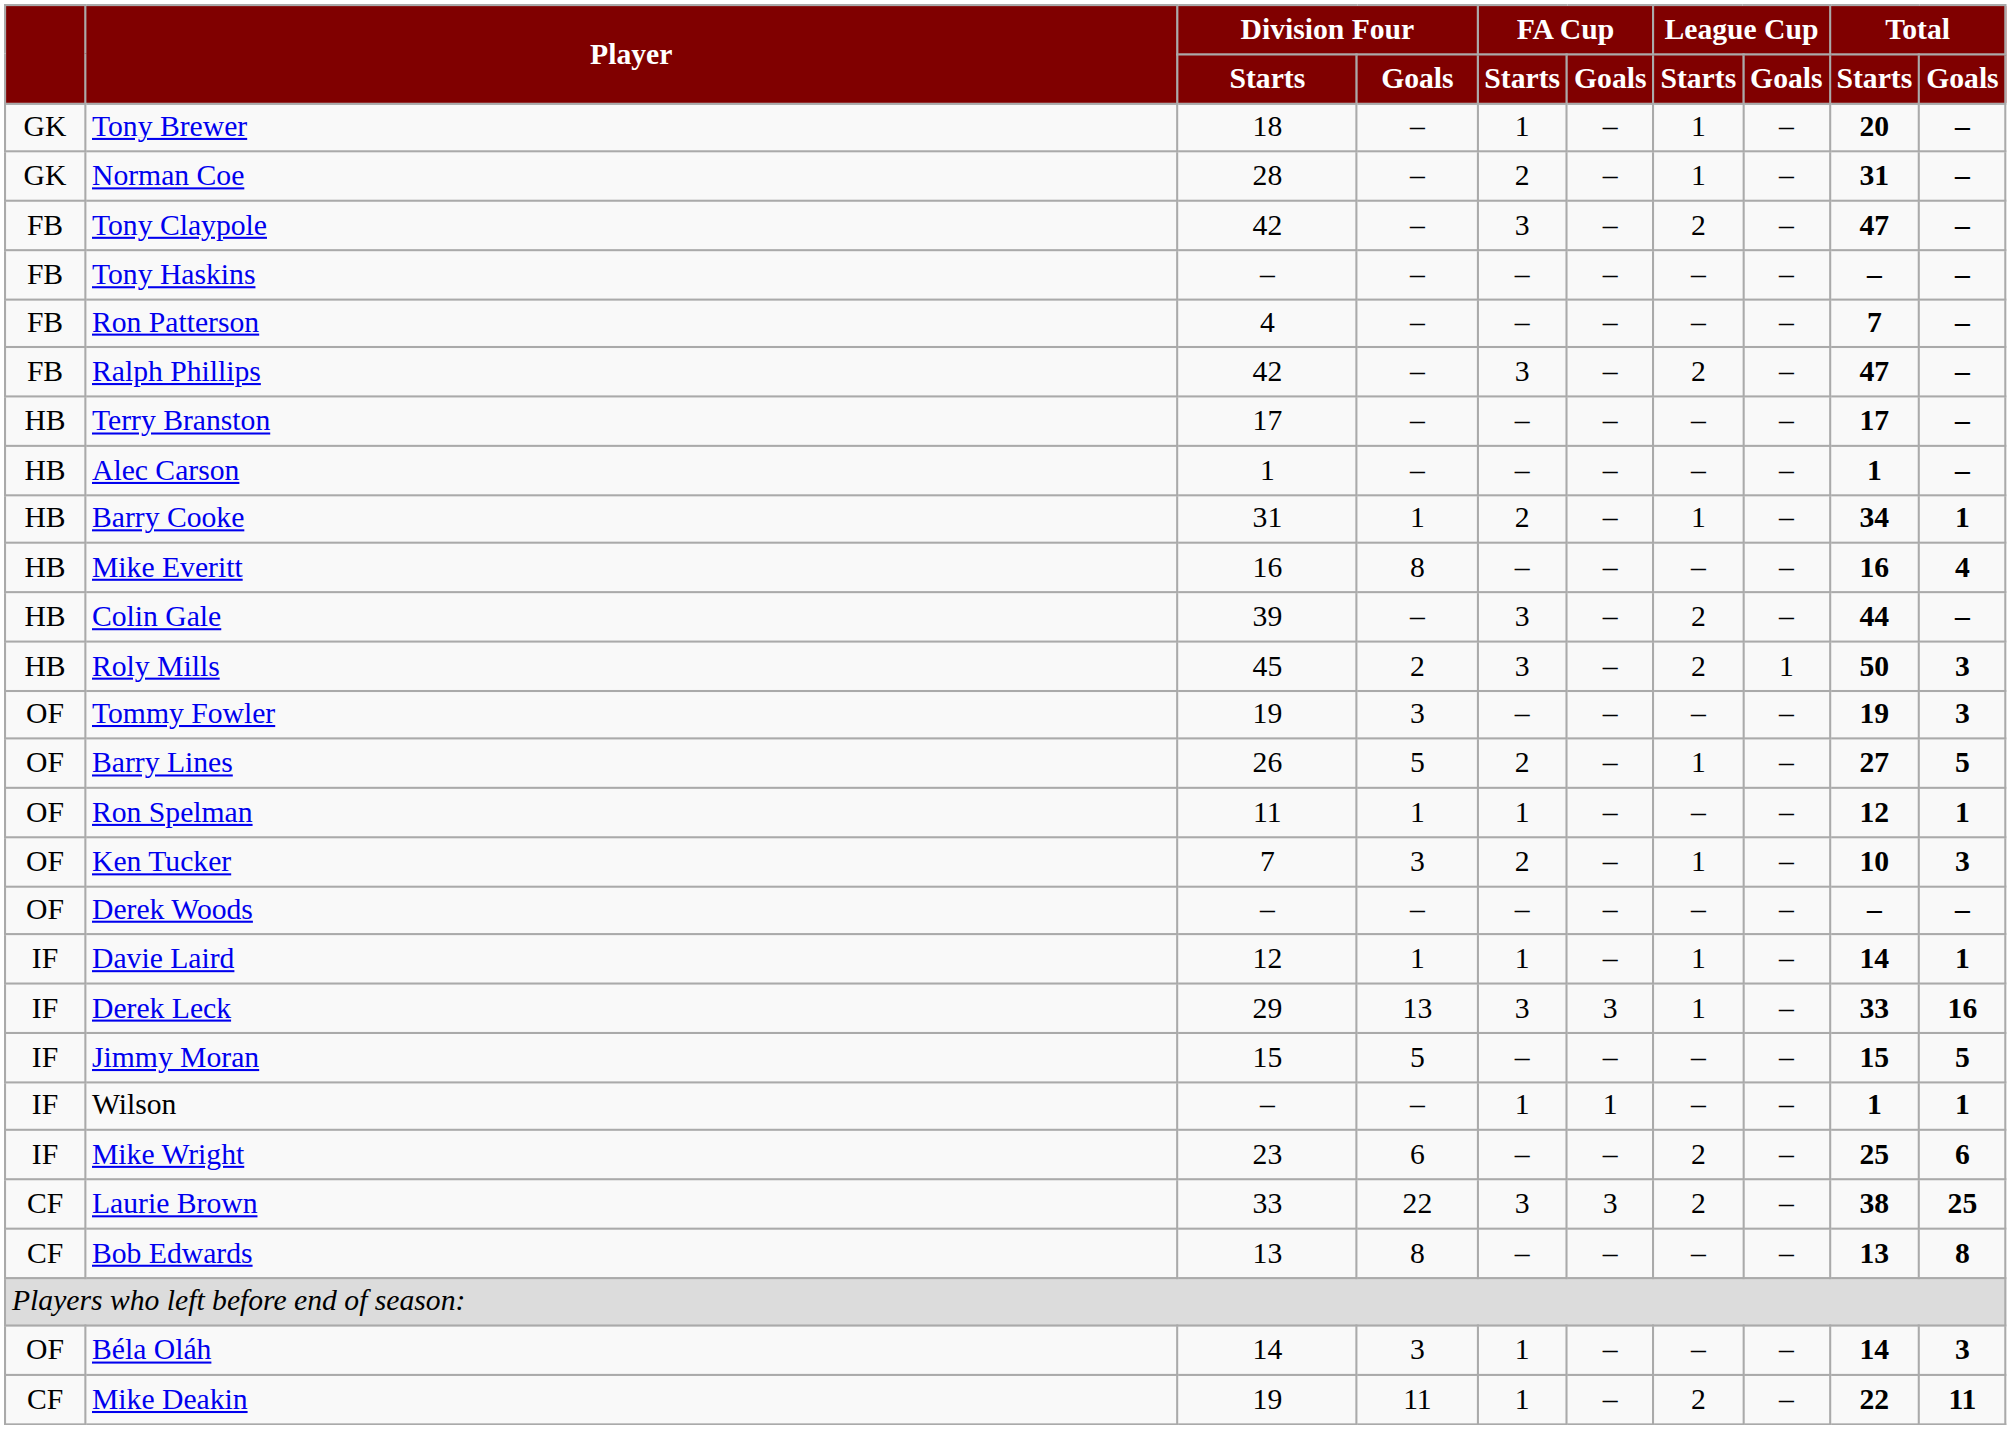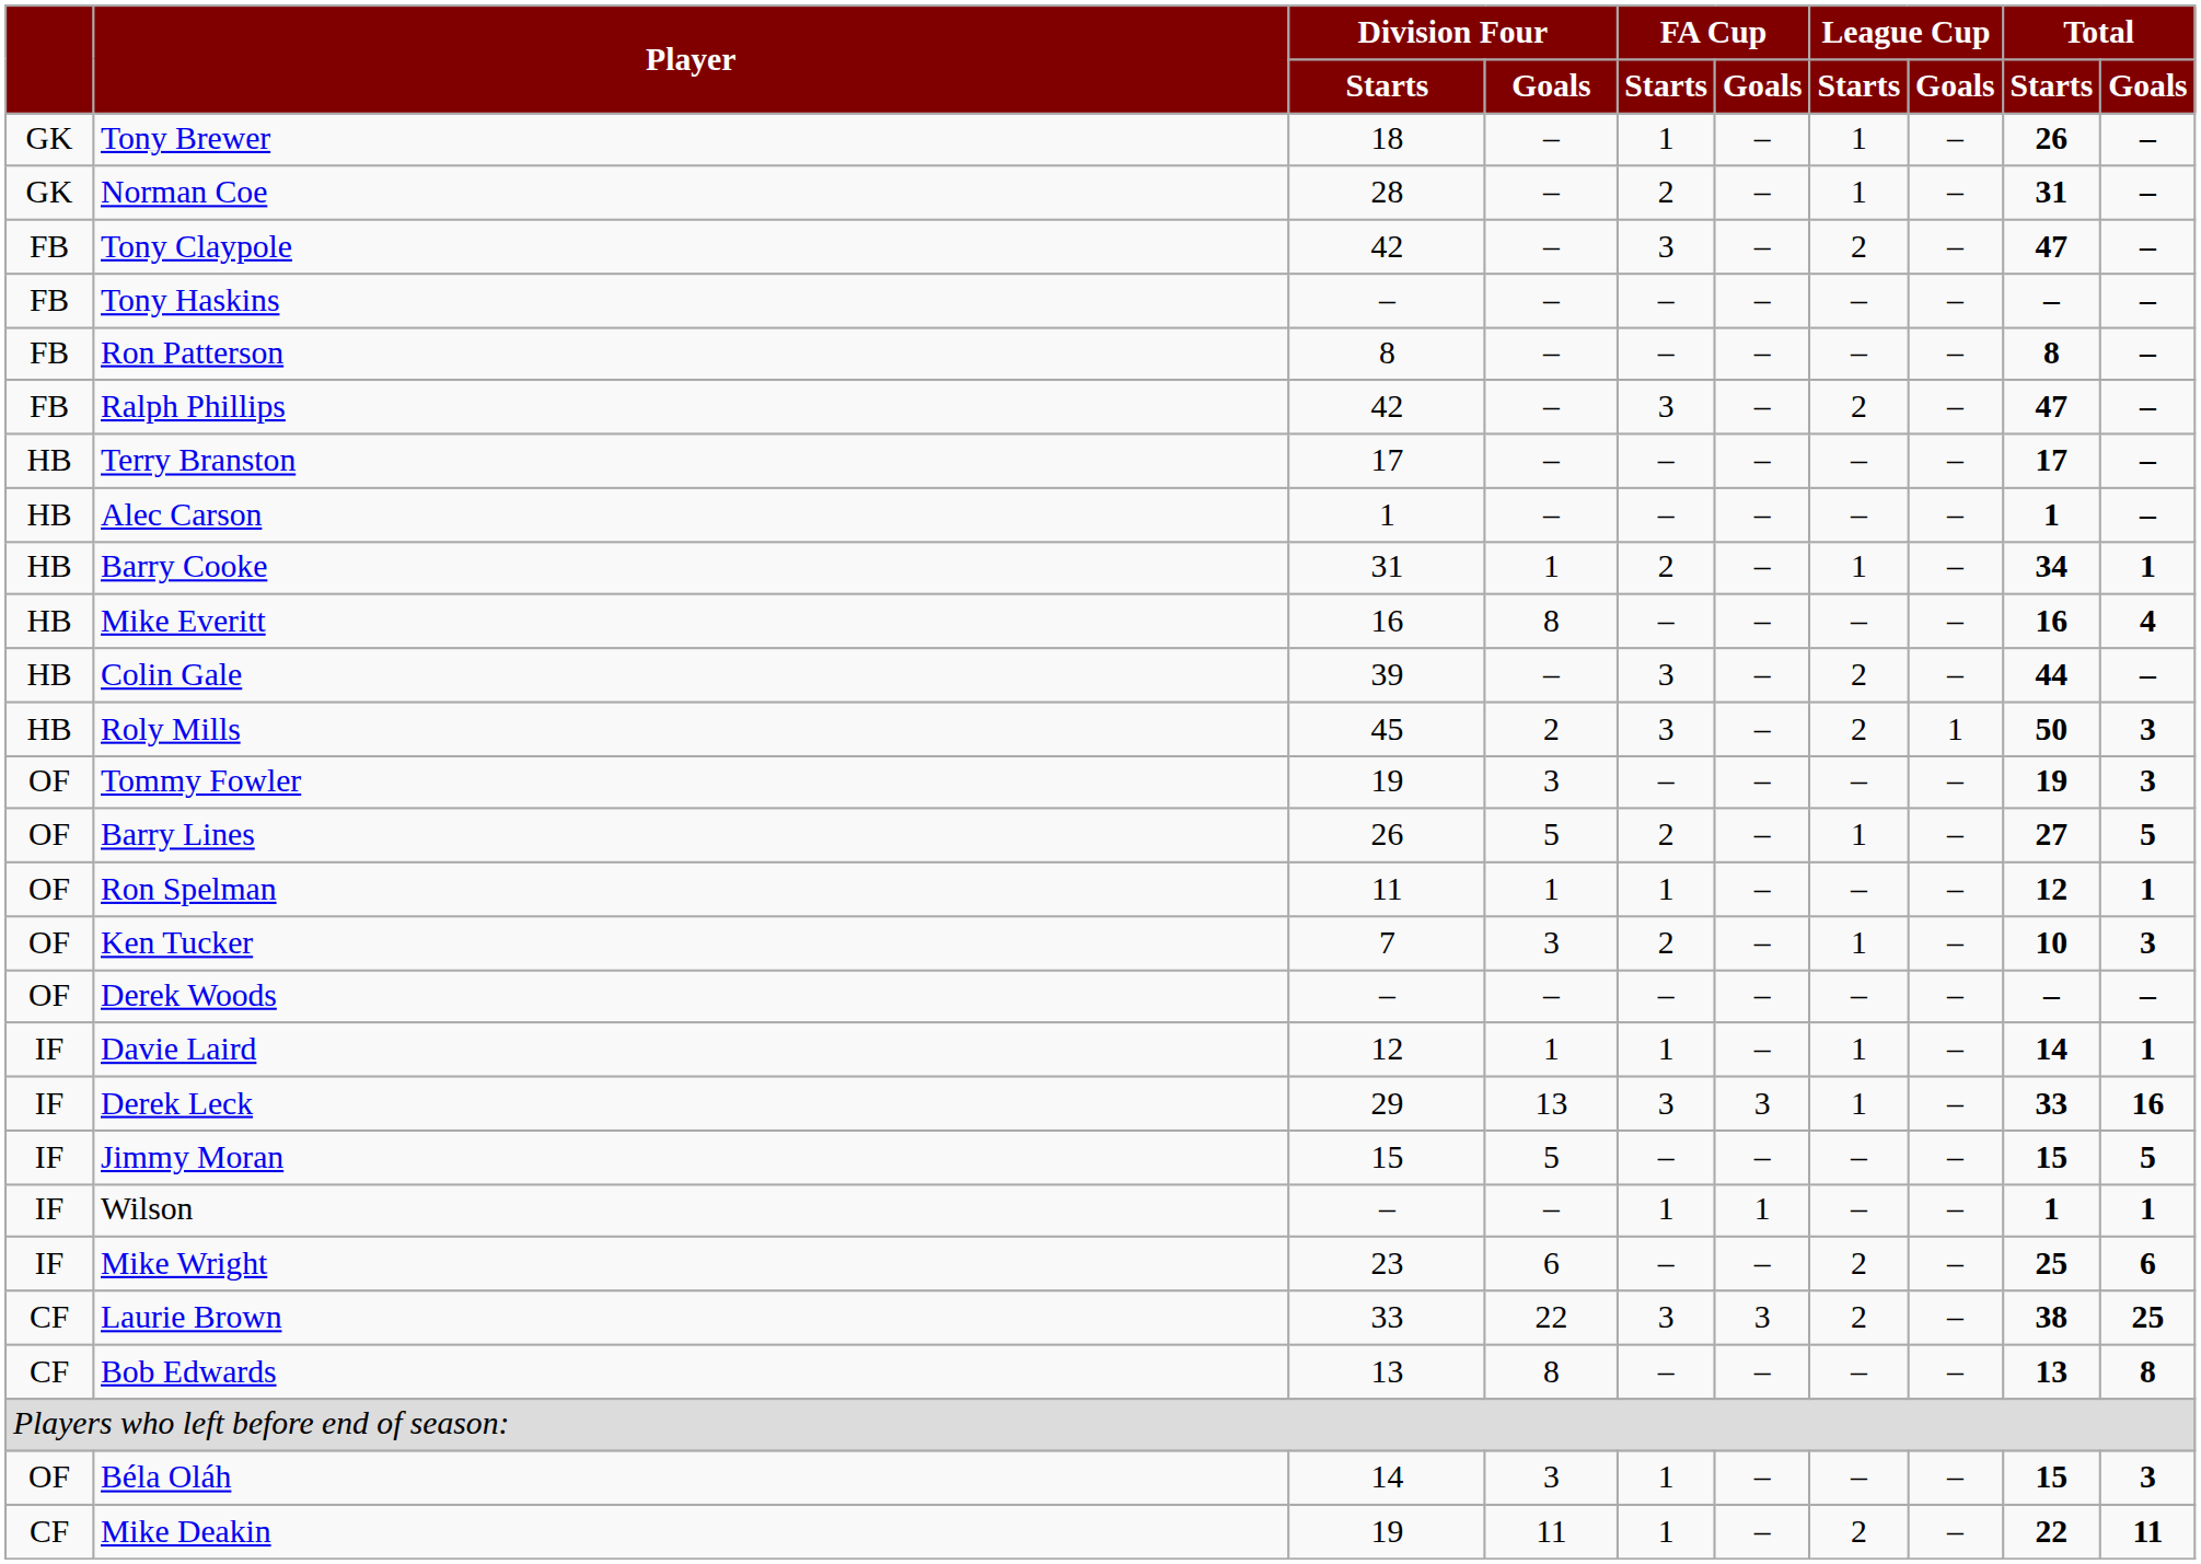 <table class="wikitable"  style="text-align:center; font-size:90%; width:49%;">
 <tr>
 <th rowspan="2" style="background:maroon; color:white;  width: 4%"></th>
 <th rowspan="2" style="background:maroon; color:white; ">Player</th>
 <th colspan="2" style="background:maroon; color:white; ">Division Four</th>
 <th colspan="2" style="background:maroon; color:white; ">FA Cup</th>
 <th colspan="2" style="background:maroon; color:white; ">League Cup</th>
 <th colspan="2" style="background:maroon; color:white; ">Total</th>
 </tr>
 <tr>
 <th style="background:maroon; color:white;  width: 9%;">Starts</th>
 <th style="background:maroon; color:white;  width: 6%;">Goals</th>
 <th style="background:maroon; color:white;  width: 4%;">Starts</th>
 <th style="background:maroon; color:white;  width: 4%;">Goals</th>
 <th style="background:maroon; color:white;  width: 4%;">Starts</th>
 <th style="background:maroon; color:white;  width: 4%;">Goals</th>
 <th style="background:maroon; color:white;  width: 4%;">Starts</th>
 <th style="background:maroon; color:white;  width: 4%;">Goals</th>
 </tr>
 <tr>
 <td>GK</td>
 <td style="text-align:left;"><a href='#'>Tony Brewer</a></td>
 <td>18</td>
 <td>–</td>
 <td>1</td>
 <td>–</td>
 <td>1</td>
 <td>–</td>
-<td><strong>20</strong></td>
+<td><strong>26</strong></td>
 <td><strong>–</strong></td>
 </tr>
 <tr>
 <td>GK</td>
 <td style="text-align:left;"><a href='#'>Norman Coe</a></td>
 <td>28</td>
 <td>–</td>
 <td>2</td>
 <td>–</td>
 <td>1</td>
 <td>–</td>
 <td><strong>31</strong></td>
 <td><strong>–</strong></td>
 </tr>
 <tr>
 <td>FB</td>
 <td style="text-align:left;"><a href='#'>Tony Claypole</a></td>
 <td>42</td>
 <td>–</td>
 <td>3</td>
 <td>–</td>
 <td>2</td>
 <td>–</td>
 <td><strong>47</strong></td>
 <td><strong>–</strong></td>
 </tr>
 <tr>
 <td>FB</td>
 <td style="text-align:left;"><a href='#'>Tony Haskins</a></td>
 <td>–</td>
 <td>–</td>
 <td>–</td>
 <td>–</td>
 <td>–</td>
 <td>–</td>
 <td><strong>–</strong></td>
 <td><strong>–</strong></td>
 </tr>
 <tr>
 <td>FB</td>
 <td style="text-align:left;"><a href='#'>Ron Patterson</a></td>
-<td>4</td>
+<td>8</td>
 <td>–</td>
 <td>–</td>
 <td>–</td>
 <td>–</td>
 <td>–</td>
-<td><strong>7</strong></td>
+<td><strong>8</strong></td>
 <td><strong>–</strong></td>
 </tr>
 <tr>
 <td>FB</td>
 <td style="text-align:left;"><a href='#'>Ralph Phillips</a></td>
 <td>42</td>
 <td>–</td>
 <td>3</td>
 <td>–</td>
 <td>2</td>
 <td>–</td>
 <td><strong>47</strong></td>
 <td><strong>–</strong></td>
 </tr>
 <tr>
 <td>HB</td>
 <td style="text-align:left;"><a href='#'>Terry Branston</a></td>
 <td>17</td>
 <td>–</td>
 <td>–</td>
 <td>–</td>
 <td>–</td>
 <td>–</td>
 <td><strong>17</strong></td>
 <td><strong>–</strong></td>
 </tr>
 <tr>
 <td>HB</td>
 <td style="text-align:left;"><a href='#'>Alec Carson</a></td>
 <td>1</td>
 <td>–</td>
 <td>–</td>
 <td>–</td>
 <td>–</td>
 <td>–</td>
 <td><strong>1</strong></td>
 <td><strong>–</strong></td>
 </tr>
 <tr>
 <td>HB</td>
 <td style="text-align:left;"><a href='#'>Barry Cooke</a></td>
 <td>31</td>
 <td>1</td>
 <td>2</td>
 <td>–</td>
 <td>1</td>
 <td>–</td>
 <td><strong>34</strong></td>
 <td><strong>1</strong></td>
 </tr>
 <tr>
 <td>HB</td>
 <td style="text-align:left;"><a href='#'>Mike Everitt</a></td>
 <td>16</td>
 <td>8</td>
 <td>–</td>
 <td>–</td>
 <td>–</td>
 <td>–</td>
 <td><strong>16</strong></td>
 <td><strong>4</strong></td>
 </tr>
 <tr>
 <td>HB</td>
 <td style="text-align:left;"><a href='#'>Colin Gale</a></td>
 <td>39</td>
 <td>–</td>
 <td>3</td>
 <td>–</td>
 <td>2</td>
 <td>–</td>
 <td><strong>44</strong></td>
 <td><strong>–</strong></td>
 </tr>
 <tr>
 <td>HB</td>
 <td style="text-align:left;"><a href='#'>Roly Mills</a></td>
 <td>45</td>
 <td>2</td>
 <td>3</td>
 <td>–</td>
 <td>2</td>
 <td>1</td>
 <td><strong>50</strong></td>
 <td><strong>3</strong></td>
 </tr>
 <tr>
 <td>OF</td>
 <td style="text-align:left;"><a href='#'>Tommy Fowler</a></td>
 <td>19</td>
 <td>3</td>
 <td>–</td>
 <td>–</td>
 <td>–</td>
 <td>–</td>
 <td><strong>19</strong></td>
 <td><strong>3</strong></td>
 </tr>
 <tr>
 <td>OF</td>
 <td style="text-align:left;"><a href='#'>Barry Lines</a></td>
 <td>26</td>
 <td>5</td>
 <td>2</td>
 <td>–</td>
 <td>1</td>
 <td>–</td>
 <td><strong>27</strong></td>
 <td><strong>5</strong></td>
 </tr>
 <tr>
 <td>OF</td>
 <td style="text-align:left;"><a href='#'>Ron Spelman</a></td>
 <td>11</td>
 <td>1</td>
 <td>1</td>
 <td>–</td>
 <td>–</td>
 <td>–</td>
 <td><strong>12</strong></td>
 <td><strong>1</strong></td>
 </tr>
 <tr>
 <td>OF</td>
 <td style="text-align:left;"><a href='#'>Ken Tucker</a></td>
 <td>7</td>
 <td>3</td>
 <td>2</td>
 <td>–</td>
 <td>1</td>
 <td>–</td>
 <td><strong>10</strong></td>
 <td><strong>3</strong></td>
 </tr>
 <tr>
 <td>OF</td>
 <td style="text-align:left;"><a href='#'>Derek Woods</a></td>
 <td>–</td>
 <td>–</td>
 <td>–</td>
 <td>–</td>
 <td>–</td>
 <td>–</td>
 <td><strong>–</strong></td>
 <td><strong>–</strong></td>
 </tr>
 <tr>
 <td>IF</td>
 <td style="text-align:left;"><a href='#'>Davie Laird</a></td>
 <td>12</td>
 <td>1</td>
 <td>1</td>
 <td>–</td>
 <td>1</td>
 <td>–</td>
 <td><strong>14</strong></td>
 <td><strong>1</strong></td>
 </tr>
 <tr>
 <td>IF</td>
 <td style="text-align:left;"><a href='#'>Derek Leck</a></td>
 <td>29</td>
 <td>13</td>
 <td>3</td>
 <td>3</td>
 <td>1</td>
 <td>–</td>
 <td><strong>33</strong></td>
 <td><strong>16</strong></td>
 </tr>
 <tr>
 <td>IF</td>
 <td style="text-align:left;"><a href='#'>Jimmy Moran</a></td>
 <td>15</td>
 <td>5</td>
 <td>–</td>
 <td>–</td>
 <td>–</td>
 <td>–</td>
 <td><strong>15</strong></td>
 <td><strong>5</strong></td>
 </tr>
 <tr>
 <td>IF</td>
 <td style="text-align:left;">Wilson</td>
 <td>–</td>
 <td>–</td>
 <td>1</td>
 <td>1</td>
 <td>–</td>
 <td>–</td>
 <td><strong>1</strong></td>
 <td><strong>1</strong></td>
 </tr>
 <tr>
 <td>IF</td>
 <td style="text-align:left;"><a href='#'>Mike Wright</a></td>
 <td>23</td>
 <td>6</td>
 <td>–</td>
 <td>–</td>
 <td>2</td>
 <td>–</td>
 <td><strong>25</strong></td>
 <td><strong>6</strong></td>
 </tr>
 <tr>
 <td>CF</td>
 <td style="text-align:left;"><a href='#'>Laurie Brown</a></td>
 <td>33</td>
 <td>22</td>
 <td>3</td>
 <td>3</td>
 <td>2</td>
 <td>–</td>
 <td><strong>38</strong></td>
 <td><strong>25</strong></td>
 </tr>
 <tr>
 <td>CF</td>
 <td style="text-align:left;"><a href='#'>Bob Edwards</a></td>
 <td>13</td>
 <td>8</td>
 <td>–</td>
 <td>–</td>
 <td>–</td>
 <td>–</td>
 <td><strong>13</strong></td>
 <td><strong>8</strong></td>
 </tr>
 <tr>
 <td colspan="20" style="background:#dcdcdc; text-align:left;"><em>Players who left before end of season:</em></td>
 </tr>
 <tr>
 <td>OF</td>
 <td style="text-align:left;"><a href='#'>Béla Oláh</a></td>
 <td>14</td>
 <td>3</td>
 <td>1</td>
 <td>–</td>
 <td>–</td>
 <td>–</td>
-<td><strong>14</strong></td>
+<td><strong>15</strong></td>
 <td><strong>3</strong></td>
 </tr>
 <tr>
 <td>CF</td>
 <td style="text-align:left;"><a href='#'>Mike Deakin</a></td>
 <td>19</td>
 <td>11</td>
 <td>1</td>
 <td>–</td>
 <td>2</td>
 <td>–</td>
 <td><strong>22</strong></td>
 <td><strong>11</strong></td>
 </tr>
 </table>
